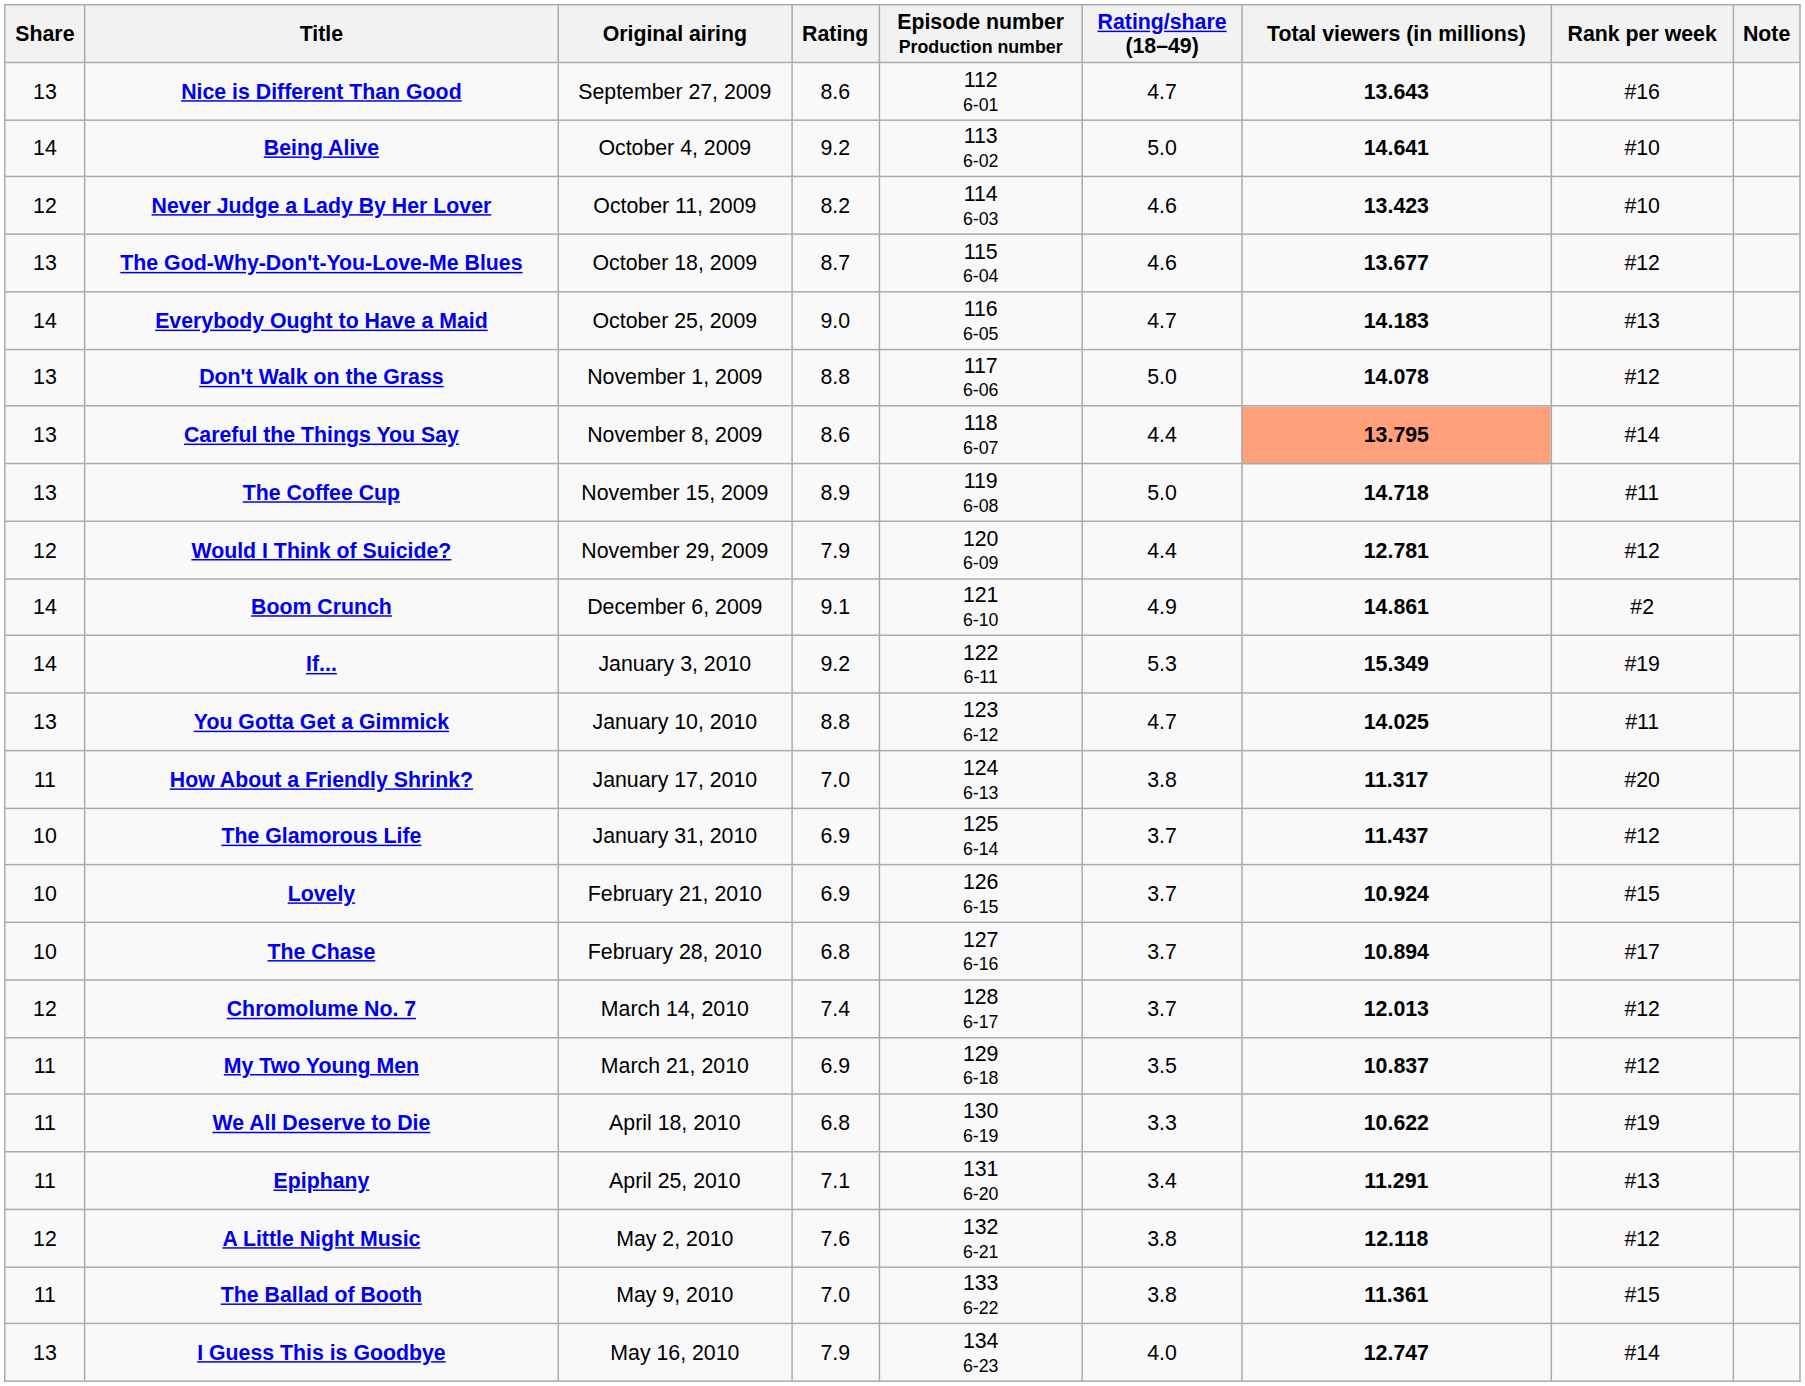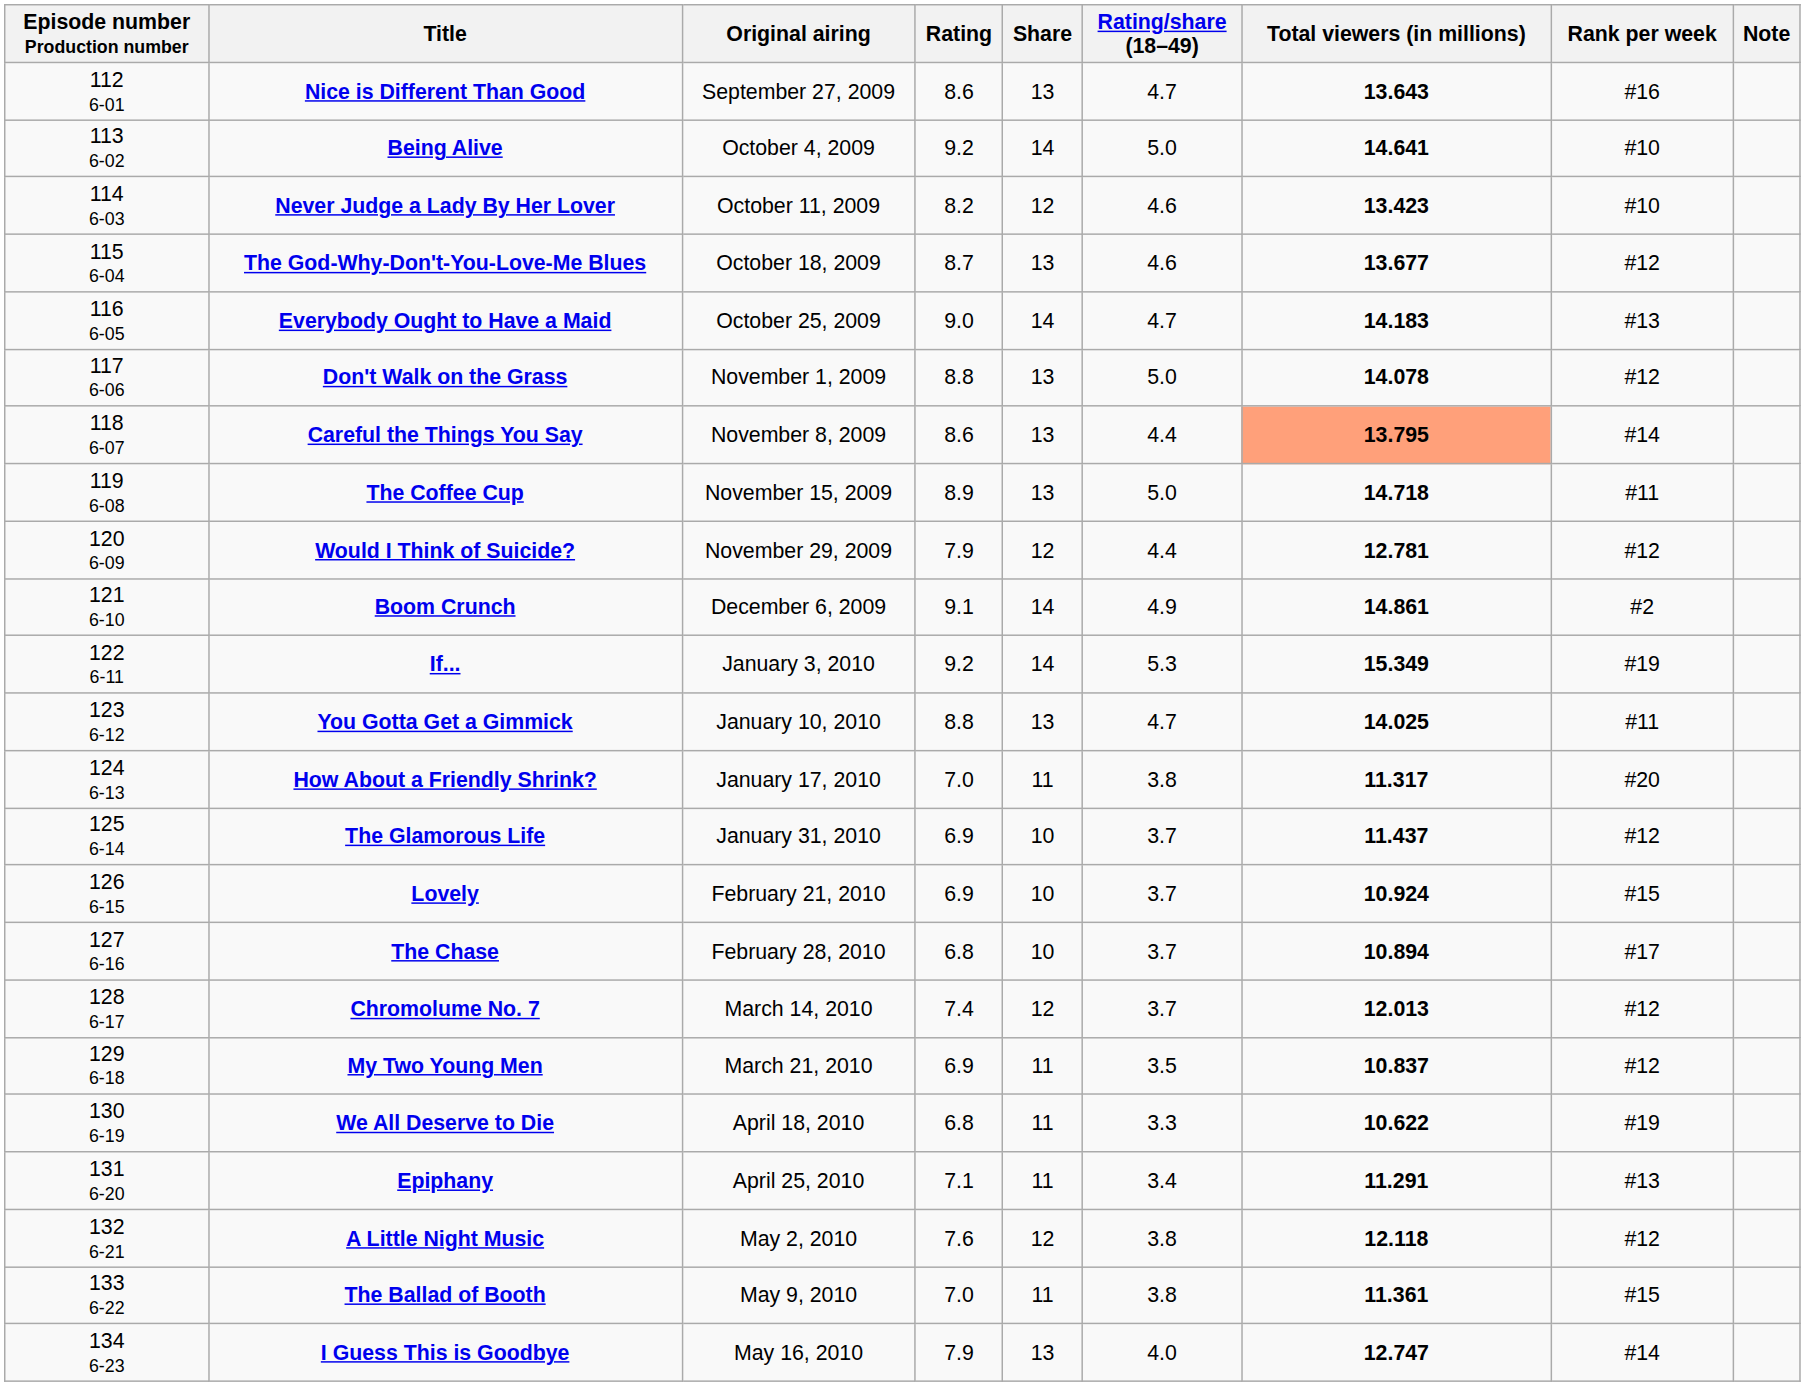 <table class="wikitable" style="font-size:90%; text-align:center; width: 96%; margin-left: auto; margin-right: auto;">
 <tr>
-<th>Share</th>
+<th>Episode number<br><small>Production number</small></th>
 <th>Title</th>
 <th>Original airing</th>
 <th>Rating</th>
-<th>Episode number<br><small>Production number</small></th>
+<th>Share</th>
 <th><a href='#'>Rating/share</a><br>(18–49)</th>
 <th>Total viewers (in millions)</th>
 <th>Rank per week</th>
 <th>Note</th>
 </tr>
 <tr>
-<td>13</td>
+<td>112<br><small>6-01</small></td>
 <td><strong><a href='#'>Nice is Different Than Good</a></strong></td>
 <td>September 27, 2009</td>
 <td>8.6</td>
-<td>112<br><small>6-01</small></td>
+<td>13</td>
 <td>4.7</td>
 <td><strong>13.643</strong></td>
 <td>#16</td>
 <td></td>
 </tr>
 <tr>
-<td>14</td>
+<td>113<br><small>6-02</small></td>
 <td><strong><a href='#'>Being Alive</a></strong></td>
 <td>October 4, 2009</td>
 <td>9.2</td>
-<td>113<br><small>6-02</small></td>
+<td>14</td>
 <td>5.0</td>
 <td><strong>14.641</strong></td>
 <td>#10</td>
 <td></td>
 </tr>
 <tr>
-<td>12</td>
+<td>114<br><small>6-03</small></td>
 <td><strong><a href='#'>Never Judge a Lady By Her Lover</a></strong></td>
 <td>October 11, 2009</td>
 <td>8.2</td>
-<td>114<br><small>6-03</small></td>
+<td>12</td>
 <td>4.6</td>
 <td><strong>13.423</strong></td>
 <td>#10</td>
 <td></td>
 </tr>
 <tr>
-<td>13</td>
+<td>115<br><small>6-04</small></td>
 <td><strong><a href='#'>The God-Why-Don't-You-Love-Me Blues</a></strong></td>
 <td>October 18, 2009</td>
 <td>8.7</td>
-<td>115<br><small>6-04</small></td>
+<td>13</td>
 <td>4.6</td>
 <td><strong>13.677</strong></td>
 <td>#12</td>
 <td></td>
 </tr>
 <tr>
-<td>14</td>
+<td>116<br><small>6-05</small></td>
 <td><strong><a href='#'>Everybody Ought to Have a Maid</a></strong></td>
 <td>October 25, 2009</td>
 <td>9.0</td>
-<td>116<br><small>6-05</small></td>
+<td>14</td>
 <td>4.7</td>
 <td><strong>14.183</strong></td>
 <td>#13</td>
 <td></td>
 </tr>
 <tr>
-<td>13</td>
+<td>117<br><small>6-06</small></td>
 <td><strong><a href='#'>Don't Walk on the Grass</a></strong></td>
 <td>November 1, 2009</td>
 <td>8.8</td>
-<td>117<br><small>6-06</small></td>
+<td>13</td>
 <td>5.0</td>
 <td><strong>14.078</strong></td>
 <td>#12</td>
 <td></td>
 </tr>
 <tr>
-<td>13</td>
+<td>118<br><small>6-07</small></td>
 <td><strong><a href='#'>Careful the Things You Say</a></strong></td>
 <td>November 8, 2009</td>
 <td>8.6</td>
-<td>118<br><small>6-07</small></td>
+<td>13</td>
 <td>4.4</td>
 <td style="background: lightsalmon;"><strong>13.795</strong></td>
 <td>#14</td>
 <td></td>
 </tr>
 <tr>
-<td>13</td>
+<td>119<br><small>6-08</small></td>
 <td><strong><a href='#'>The Coffee Cup</a></strong></td>
 <td>November 15, 2009</td>
 <td>8.9</td>
-<td>119<br><small>6-08</small></td>
+<td>13</td>
 <td>5.0</td>
 <td><strong>14.718</strong></td>
 <td>#11</td>
 <td></td>
 </tr>
 <tr>
-<td>12</td>
+<td>120<br><small>6-09</small></td>
 <td><strong><a href='#'>Would I Think of Suicide?</a></strong></td>
 <td>November 29, 2009</td>
 <td>7.9</td>
-<td>120<br><small>6-09</small></td>
+<td>12</td>
 <td>4.4</td>
 <td><strong>12.781</strong></td>
 <td>#12</td>
 <td></td>
 </tr>
 <tr>
-<td>14</td>
+<td>121<br><small>6-10</small></td>
 <td><strong><a href='#'>Boom Crunch</a></strong></td>
 <td>December 6, 2009</td>
 <td>9.1</td>
-<td>121<br><small>6-10</small></td>
+<td>14</td>
 <td>4.9</td>
 <td><strong>14.861</strong></td>
 <td>#2</td>
 <td></td>
 </tr>
 <tr>
-<td>14</td>
+<td>122<br><small>6-11</small></td>
 <td><strong><a href='#'>If...</a></strong></td>
 <td>January 3, 2010</td>
 <td>9.2</td>
-<td>122<br><small>6-11</small></td>
+<td>14</td>
 <td>5.3</td>
 <td><strong>15.349</strong></td>
 <td>#19</td>
 <td></td>
 </tr>
 <tr>
-<td>13</td>
+<td>123<br><small>6-12</small></td>
 <td><strong><a href='#'>You Gotta Get a Gimmick</a></strong></td>
 <td>January 10, 2010</td>
 <td>8.8</td>
-<td>123<br><small>6-12</small></td>
+<td>13</td>
 <td>4.7</td>
 <td><strong>14.025</strong></td>
 <td>#11</td>
 <td></td>
 </tr>
 <tr>
-<td>11</td>
+<td>124<br><small>6-13</small></td>
 <td><strong><a href='#'>How About a Friendly Shrink?</a></strong></td>
 <td>January 17, 2010</td>
 <td>7.0</td>
-<td>124<br><small>6-13</small></td>
+<td>11</td>
 <td>3.8</td>
 <td><strong>11.317</strong></td>
 <td>#20</td>
 <td></td>
 </tr>
 <tr>
-<td>10</td>
+<td>125<br><small>6-14</small></td>
 <td><strong><a href='#'>The Glamorous Life</a></strong></td>
 <td>January 31, 2010</td>
 <td>6.9</td>
-<td>125<br><small>6-14</small></td>
+<td>10</td>
 <td>3.7</td>
 <td><strong>11.437</strong></td>
 <td>#12</td>
 <td></td>
 </tr>
 <tr>
-<td>10</td>
+<td>126<br><small>6-15</small></td>
 <td><strong><a href='#'>Lovely</a></strong></td>
 <td>February 21, 2010</td>
 <td>6.9</td>
-<td>126<br><small>6-15</small></td>
+<td>10</td>
 <td>3.7</td>
 <td><strong>10.924</strong></td>
 <td>#15</td>
 <td></td>
 </tr>
 <tr>
-<td>10</td>
+<td>127<br><small>6-16</small></td>
 <td><strong><a href='#'>The Chase</a></strong></td>
 <td>February 28, 2010</td>
 <td>6.8</td>
-<td>127<br><small>6-16</small></td>
+<td>10</td>
 <td>3.7</td>
 <td><strong>10.894</strong></td>
 <td>#17</td>
 <td></td>
 </tr>
 <tr>
-<td>12</td>
+<td>128<br><small>6-17</small></td>
 <td><strong><a href='#'>Chromolume No. 7</a></strong></td>
 <td>March 14, 2010</td>
 <td>7.4</td>
-<td>128<br><small>6-17</small></td>
+<td>12</td>
 <td>3.7</td>
 <td><strong>12.013</strong></td>
 <td>#12</td>
 <td></td>
 </tr>
 <tr>
-<td>11</td>
+<td>129<br><small>6-18</small></td>
 <td><strong><a href='#'>My Two Young Men</a></strong></td>
 <td>March 21, 2010</td>
 <td>6.9</td>
-<td>129<br><small>6-18</small></td>
+<td>11</td>
 <td>3.5</td>
 <td><strong>10.837</strong></td>
 <td>#12</td>
 <td></td>
 </tr>
 <tr>
-<td>11</td>
+<td>130<br><small>6-19</small></td>
 <td><strong><a href='#'>We All Deserve to Die</a></strong></td>
 <td>April 18, 2010</td>
 <td>6.8</td>
-<td>130<br><small>6-19</small></td>
+<td>11</td>
 <td>3.3</td>
 <td><strong>10.622</strong></td>
 <td>#19</td>
 <td></td>
 </tr>
 <tr>
-<td>11</td>
+<td>131<br><small>6-20</small></td>
 <td><strong><a href='#'>Epiphany</a></strong></td>
 <td>April 25, 2010</td>
 <td>7.1</td>
-<td>131<br><small>6-20</small></td>
+<td>11</td>
 <td>3.4</td>
 <td><strong>11.291</strong></td>
 <td>#13</td>
 <td></td>
 </tr>
 <tr>
-<td>12</td>
+<td>132<br><small>6-21</small></td>
 <td><strong><a href='#'>A Little Night Music</a></strong></td>
 <td>May 2, 2010</td>
 <td>7.6</td>
-<td>132<br><small>6-21</small></td>
+<td>12</td>
 <td>3.8</td>
 <td><strong>12.118</strong></td>
 <td>#12</td>
 <td></td>
 </tr>
 <tr>
-<td>11</td>
+<td>133<br><small>6-22</small></td>
 <td><strong><a href='#'>The Ballad of Booth</a></strong></td>
 <td>May 9, 2010</td>
 <td>7.0</td>
-<td>133<br><small>6-22</small></td>
+<td>11</td>
 <td>3.8</td>
 <td><strong>11.361</strong></td>
 <td>#15</td>
 <td></td>
 </tr>
 <tr>
-<td>13</td>
+<td>134<br><small>6-23</small></td>
 <td><strong><a href='#'>I Guess This is Goodbye</a></strong></td>
 <td>May 16, 2010</td>
 <td>7.9</td>
-<td>134<br><small>6-23</small></td>
+<td>13</td>
 <td>4.0</td>
 <td><strong>12.747</strong></td>
 <td>#14</td>
 <td></td>
 </tr>
 </table>
